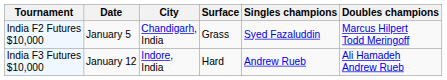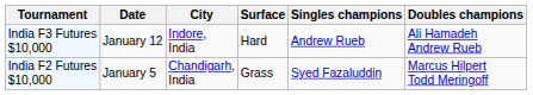 <table class="sortable wikitable" style="font-size:90%">
 <tr>
 <th>Tournament</th>
 <th>Date</th>
 <th>City</th>
 <th>Surface</th>
 <th>Singles champions</th>
 <th>Doubles champions</th>
 </tr>
 <tr>
+<td style="background:#f0f8ff;">India F3 Futures<br>$10,000</td>
+<td>January 12</td>
+<td><a href='#'>Indore</a>,<br>India</td>
+<td>Hard</td>
+<td> <a href='#'>Andrew Rueb</a></td>
+<td> <a href='#'>Ali Hamadeh</a><br> <a href='#'>Andrew Rueb</a></td>
+</tr>
+<tr>
 <td style="background:#f0f8ff;">India F2 Futures<br>$10,000</td>
 <td>January 5</td>
 <td><a href='#'>Chandigarh</a>,<br>India</td>
 <td>Grass</td>
 <td> <a href='#'>Syed Fazaluddin</a></td>
 <td> <a href='#'>Marcus Hilpert</a><br> <a href='#'>Todd Meringoff</a></td>
 </tr>
-<tr>
-<td style="background:#f0f8ff;">India F3 Futures<br>$10,000</td>
-<td>January 12</td>
-<td><a href='#'>Indore</a>,<br>India</td>
-<td>Hard</td>
-<td> <a href='#'>Andrew Rueb</a></td>
-<td> <a href='#'>Ali Hamadeh</a><br> <a href='#'>Andrew Rueb</a></td>
-</tr>
 </table>
